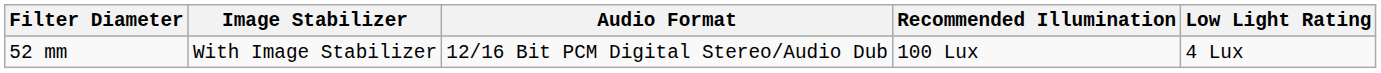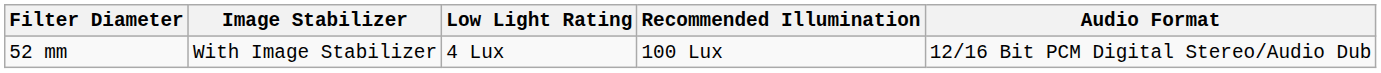 <table class="wikitable">
 <tr>
 <th>Filter Diameter</th>
 <th>Image Stabilizer</th>
+<th>Low Light Rating</th>
+<th>Recommended Illumination</th>
 <th>Audio Format</th>
-<th>Recommended Illumination</th>
-<th>Low Light Rating</th>
 </tr>
 <tr>
 <td>52 mm</td>
 <td>With Image Stabilizer</td>
+<td>4 Lux</td>
+<td>100 Lux</td>
 <td>12/16 Bit PCM Digital Stereo/Audio Dub</td>
-<td>100 Lux</td>
-<td>4 Lux</td>
 </tr>
 </table>
